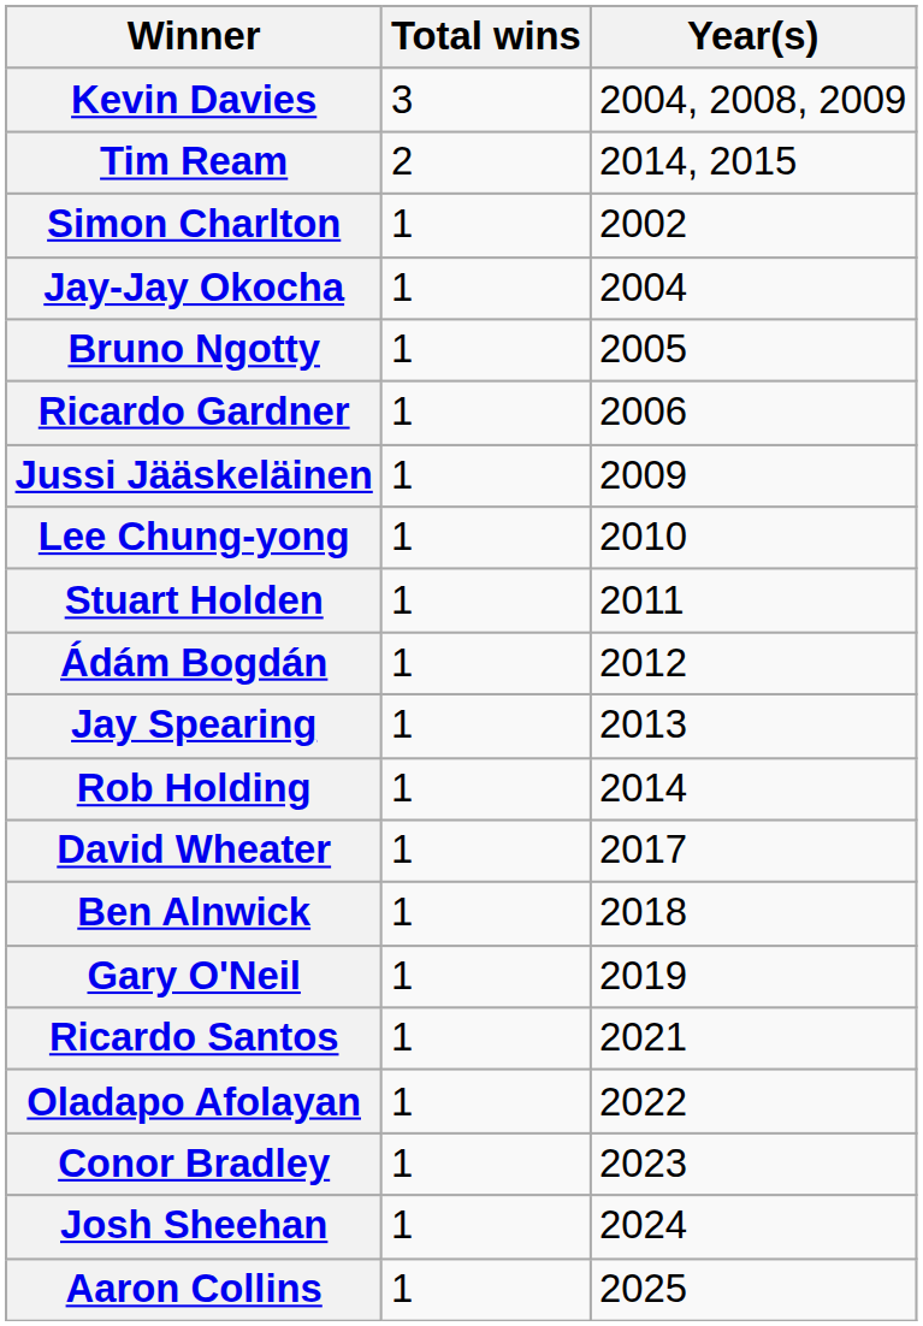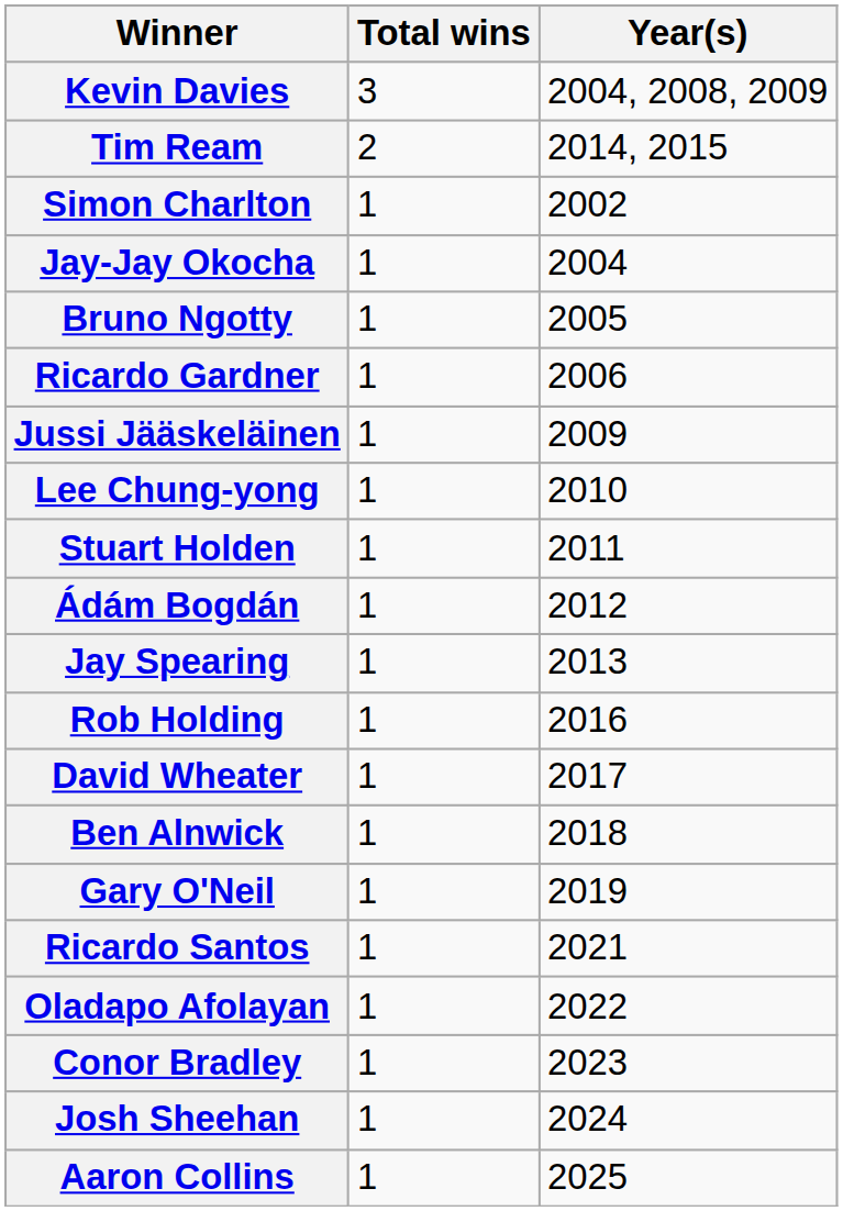 <table class="wikitable plainrowheaders">
 <tr>
 <th scope="col">Winner</th>
 <th scope="col">Total wins</th>
 <th scope="col">Year(s)</th>
 </tr>
 <tr>
 <th scope="row"> <a href='#'>Kevin Davies</a></th>
 <td>3</td>
 <td>2004, 2008, 2009</td>
 </tr>
 <tr>
 <th scope="row"> <a href='#'>Tim Ream</a></th>
 <td>2</td>
 <td>2014, 2015</td>
 </tr>
 <tr>
 <th scope="row"> <a href='#'>Simon Charlton</a></th>
 <td>1</td>
 <td>2002</td>
 </tr>
 <tr>
 <th scope="row"> <a href='#'>Jay-Jay Okocha</a></th>
 <td>1</td>
 <td>2004</td>
 </tr>
 <tr>
 <th scope="row"> <a href='#'>Bruno Ngotty</a></th>
 <td>1</td>
 <td>2005</td>
 </tr>
 <tr>
 <th scope="row"> <a href='#'>Ricardo Gardner</a></th>
 <td>1</td>
 <td>2006</td>
 </tr>
 <tr>
 <th scope="row"> <a href='#'>Jussi Jääskeläinen</a></th>
 <td>1</td>
 <td>2009</td>
 </tr>
 <tr>
 <th scope="row"> <a href='#'>Lee Chung-yong</a></th>
 <td>1</td>
 <td>2010</td>
 </tr>
 <tr>
 <th scope="row"> <a href='#'>Stuart Holden</a></th>
 <td>1</td>
 <td>2011</td>
 </tr>
 <tr>
 <th scope="row"> <a href='#'>Ádám Bogdán</a></th>
 <td>1</td>
 <td>2012</td>
 </tr>
 <tr>
 <th scope="row"> <a href='#'>Jay Spearing</a></th>
 <td>1</td>
 <td>2013</td>
 </tr>
 <tr>
 <th scope="row"> <a href='#'>Rob Holding</a></th>
 <td>1</td>
-<td>2014</td>
+<td>2016</td>
 </tr>
 <tr>
 <th scope="row"> <a href='#'>David Wheater</a></th>
 <td>1</td>
 <td>2017</td>
 </tr>
 <tr>
 <th scope="row"> <a href='#'>Ben Alnwick</a></th>
 <td>1</td>
 <td>2018</td>
 </tr>
 <tr>
 <th scope="row"> <a href='#'>Gary O'Neil</a></th>
 <td>1</td>
 <td>2019</td>
 </tr>
 <tr>
 <th scope="row"> <a href='#'>Ricardo Santos</a></th>
 <td>1</td>
 <td>2021</td>
 </tr>
 <tr>
 <th scope="row"> <a href='#'>Oladapo Afolayan</a></th>
 <td>1</td>
 <td>2022</td>
 </tr>
 <tr>
 <th scope="row"> <a href='#'>Conor Bradley</a></th>
 <td>1</td>
 <td>2023</td>
 </tr>
 <tr>
 <th scope="row"> <a href='#'>Josh Sheehan</a></th>
 <td>1</td>
 <td>2024</td>
 </tr>
 <tr>
 <th scope="row"> <a href='#'>Aaron Collins</a></th>
 <td>1</td>
 <td>2025</td>
 </tr>
 </table>
